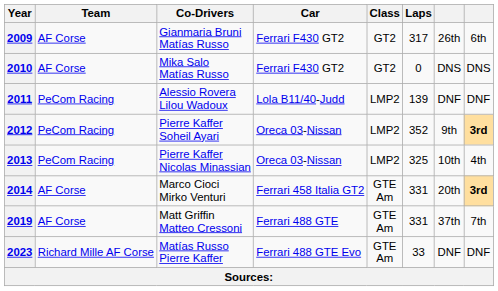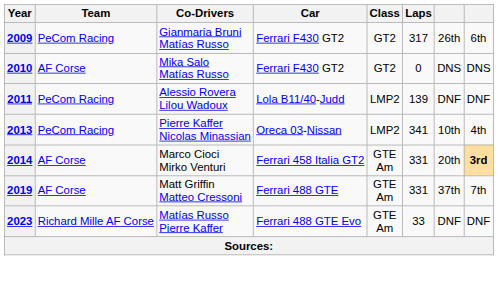 <table class="wikitable" style="text-align:center; font-size:90%">
 <tr>
 <th>Year</th>
 <th>Team</th>
 <th>Co-Drivers</th>
 <th>Car</th>
 <th>Class</th>
 <th>Laps</th>
 <th></th>
 <th></th>
 </tr>
 <tr>
 <th><a href='#'>2009</a></th>
-<td align="left" nowrap> <a href='#'>AF Corse</a></td>
+<td align="left" nowrap> <a href='#'>PeCom Racing</a></td>
 <td align="left" nowrap> <a href='#'>Gianmaria Bruni</a><br> <a href='#'>Matías Russo</a></td>
 <td align="left" nowrap><a href='#'>Ferrari F430</a> GT2</td>
 <td>GT2</td>
 <td>317</td>
 <td>26th</td>
 <td>6th</td>
 </tr>
 <tr>
 <th><a href='#'>2010</a></th>
 <td align="left" nowrap> <a href='#'>AF Corse</a></td>
 <td align="left" nowrap> <a href='#'>Mika Salo</a><br> <a href='#'>Matías Russo</a></td>
 <td align="left" nowrap><a href='#'>Ferrari F430</a> GT2</td>
 <td>GT2</td>
 <td>0</td>
 <td>DNS</td>
 <td>DNS</td>
 </tr>
 <tr>
 <th><a href='#'>2011</a></th>
 <td align="left" nowrap> <a href='#'>PeCom Racing</a></td>
 <td align="left" nowrap> <a href='#'>Alessio Rovera</a><br> <a href='#'>Lilou Wadoux</a></td>
 <td align="left" nowrap><a href='#'>Lola B11/40</a>-<a href='#'>Judd</a></td>
 <td>LMP2</td>
 <td>139</td>
 <td>DNF</td>
 <td>DNF</td>
 </tr>
 <tr>
-<th><a href='#'>2012</a></th>
-<td align="left" nowrap> <a href='#'>PeCom Racing</a></td>
-<td align="left" nowrap> <a href='#'>Pierre Kaffer</a><br> <a href='#'>Soheil Ayari</a></td>
-<td align="left" nowrap><a href='#'>Oreca 03</a>-<a href='#'>Nissan</a></td>
-<td>LMP2</td>
-<td>352</td>
-<td>9th</td>
-<td style="background:#FFDF9F;"><strong>3rd</strong></td>
-</tr>
-<tr>
 <th><a href='#'>2013</a></th>
 <td align="left" nowrap> <a href='#'>PeCom Racing</a></td>
 <td align="left" nowrap> <a href='#'>Pierre Kaffer</a><br> <a href='#'>Nicolas Minassian</a></td>
 <td align="left" nowrap><a href='#'>Oreca 03</a>-<a href='#'>Nissan</a></td>
 <td>LMP2</td>
-<td>325</td>
+<td>341</td>
 <td>10th</td>
 <td>4th</td>
 </tr>
 <tr>
 <th><a href='#'>2014</a></th>
 <td align="left" nowrap> <a href='#'>AF Corse</a></td>
 <td align="left" nowrap> Marco Cioci<br> Mirko Venturi</td>
 <td align="left" nowrap><a href='#'>Ferrari 458 Italia GT2</a></td>
 <td>GTE<br>Am</td>
 <td>331</td>
 <td>20th</td>
 <td style="background:#FFDF9F;"><strong>3rd</strong></td>
 </tr>
 <tr>
 <th><a href='#'>2019</a></th>
 <td align="left" nowrap> <a href='#'>AF Corse</a></td>
 <td align="left" nowrap> Matt Griffin<br> <a href='#'>Matteo Cressoni</a></td>
 <td align="left" nowrap><a href='#'>Ferrari 488 GTE</a></td>
 <td>GTE<br>Am</td>
 <td>331</td>
 <td>37th</td>
 <td>7th</td>
 </tr>
 <tr>
 <th><a href='#'>2023</a></th>
 <td align="left" nowrap> <a href='#'>Richard Mille AF Corse</a></td>
 <td align="left" nowrap> <a href='#'>Matías Russo</a><br> <a href='#'>Pierre Kaffer</a></td>
 <td align="left" nowrap><a href='#'>Ferrari 488 GTE Evo</a></td>
 <td>GTE<br>Am</td>
 <td>33</td>
 <td>DNF</td>
 <td>DNF</td>
 </tr>
 <tr>
 <th colspan="8">Sources:</th>
 </tr>
 </table>
